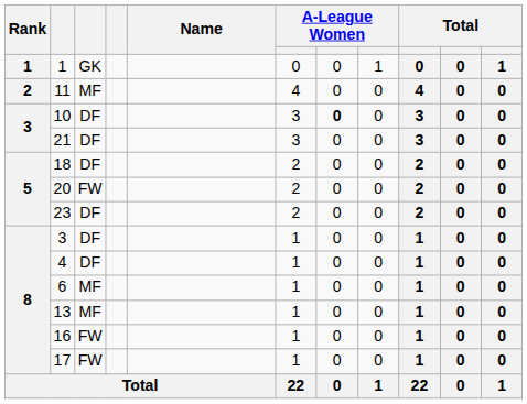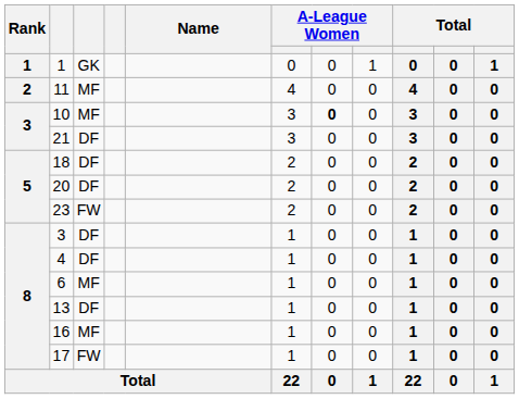 <table class="wikitable sortable" style="text-align:center;">
 <tr>
 <th rowspan="2" width="15">Rank</th>
 <th rowspan="2" width="15"></th>
 <th rowspan="2" width="15"></th>
 <th rowspan="2" width="15"></th>
 <th rowspan="2" width="145">Name</th>
 <th colspan="3" width="120"><a href='#'>A-League Women</a></th>
 <th colspan="3" width="120">Total</th>
 </tr>
 <tr>
 <th style="width:30px"></th>
 <th style="width:30px"></th>
 <th style="width:30px"></th>
 <th style="width:30px"></th>
 <th style="width:30px"></th>
 <th style="width:30px"></th>
 </tr>
 <tr>
 <th>1</th>
 <td>1</td>
 <td>GK</td>
 <td></td>
 <td align="left"><br></td>
 <td>0</td>
 <td>0</td>
 <td>1<br></td>
 <th>0</th>
 <th>0</th>
 <th>1</th>
 </tr>
 <tr>
 <th>2</th>
 <td>11</td>
 <td>MF</td>
 <td></td>
 <td align="left"><br></td>
 <td>4</td>
 <td>0</td>
 <td>0<br></td>
 <th>4</th>
 <th>0</th>
 <th>0</th>
 </tr>
 <tr>
 <th rowspan="2">3</th>
 <td>10</td>
-<td>DF</td>
+<td>MF</td>
 <td></td>
 <td align="left"><br></td>
 <td>3</td>
 <td><strong>0</strong></td>
 <td>0<br></td>
 <th>3</th>
 <th>0</th>
 <th>0</th>
 </tr>
 <tr>
 <td>21</td>
 <td>DF</td>
 <td></td>
 <td align="left"><br></td>
 <td>3</td>
 <td>0</td>
 <td>0<br></td>
 <th>3</th>
 <th>0</th>
 <th>0</th>
 </tr>
 <tr>
 <th rowspan="3">5</th>
 <td>18</td>
 <td>DF</td>
 <td></td>
 <td align="left"><br></td>
 <td>2</td>
 <td>0</td>
 <td>0<br></td>
 <th>2</th>
 <th>0</th>
 <th>0</th>
 </tr>
 <tr>
 <td>20</td>
-<td>FW</td>
+<td>DF</td>
 <td></td>
 <td align="left"><br></td>
 <td>2</td>
 <td>0</td>
 <td>0<br></td>
 <th>2</th>
 <th>0</th>
 <th>0</th>
 </tr>
 <tr>
 <td>23</td>
-<td>DF</td>
+<td>FW</td>
 <td></td>
 <td align="left"><br></td>
 <td>2</td>
 <td>0</td>
 <td>0<br></td>
 <th>2</th>
 <th>0</th>
 <th>0</th>
 </tr>
 <tr>
 <th rowspan="6">8</th>
 <td>3</td>
 <td>DF</td>
 <td></td>
 <td align="left"><br></td>
 <td>1</td>
 <td>0</td>
 <td>0<br></td>
 <th>1</th>
 <th>0</th>
 <th>0</th>
 </tr>
 <tr>
 <td>4</td>
 <td>DF</td>
 <td></td>
 <td align="left"><br></td>
 <td>1</td>
 <td>0</td>
 <td>0<br></td>
 <th>1</th>
 <th>0</th>
 <th>0</th>
 </tr>
 <tr>
 <td>6</td>
 <td>MF</td>
 <td></td>
 <td align="left"><br></td>
 <td>1</td>
 <td>0</td>
 <td>0<br></td>
 <th>1</th>
 <th>0</th>
 <th>0</th>
 </tr>
 <tr>
 <td>13</td>
-<td>MF</td>
+<td>DF</td>
 <td></td>
 <td align="left"><br></td>
 <td>1</td>
 <td>0</td>
 <td>0<br></td>
 <th>1</th>
 <th>0</th>
 <th>0</th>
 </tr>
 <tr>
 <td>16</td>
-<td>FW</td>
+<td>MF</td>
 <td></td>
 <td align="left"><br></td>
 <td>1</td>
 <td>0</td>
 <td>0<br></td>
 <th>1</th>
 <th>0</th>
 <th>0</th>
 </tr>
 <tr>
 <td>17</td>
 <td>FW</td>
 <td></td>
 <td align="left"><br></td>
 <td>1</td>
 <td>0</td>
 <td>0<br></td>
 <th>1</th>
 <th>0</th>
 <th>0</th>
 </tr>
 <tr>
 <th colspan="5">Total<br></th>
 <th>22</th>
 <th>0</th>
 <th>1<br></th>
 <th>22</th>
 <th>0</th>
 <th>1</th>
 </tr>
 </table>
